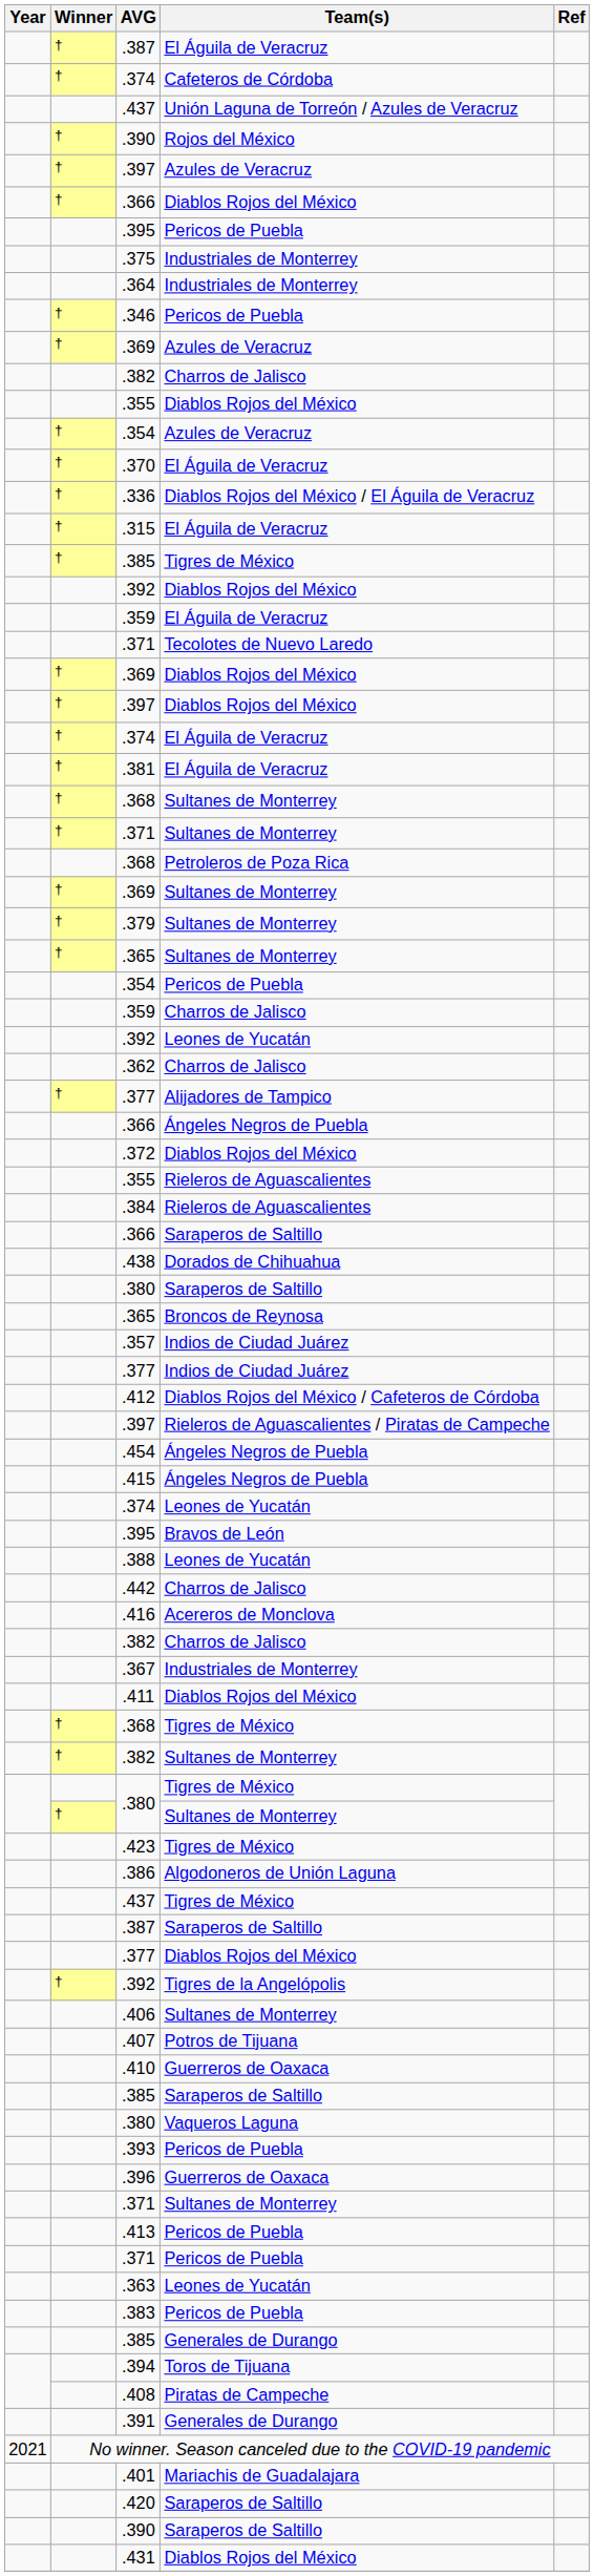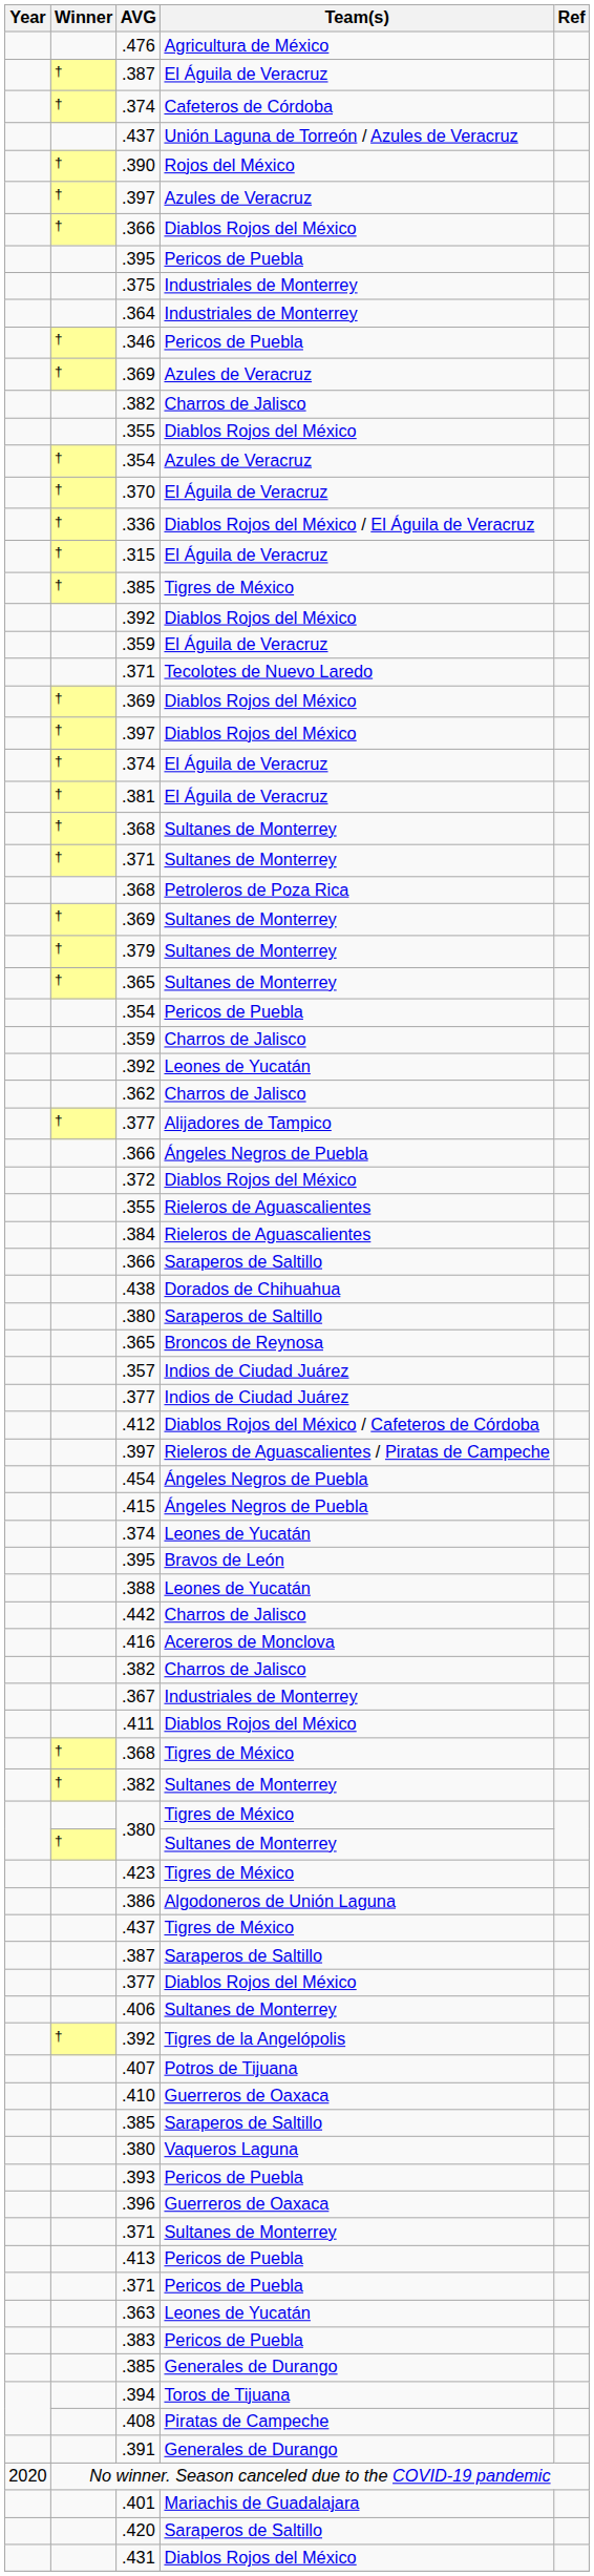 <table class="wikitable sortable">
 <tr>
 <th scope="col">Year</th>
 <th scope="col">Winner</th>
 <th scope="col">AVG</th>
 <th scope="col">Team(s)</th>
 <th scope="col" class="unsortable">Ref</th>
+</tr>
+<tr>
+<td align=center></td>
+<td> </td>
+<td align=center>.476</td>
+<td><a href='#'>Agricultura de México</a></td>
+<td align=center></td>
 </tr>
 <tr>
 <td align=center></td>
 <td bgcolor="#ffff99"> <sup>†</sup></td>
 <td align=center>.387</td>
 <td><a href='#'>El Águila de Veracruz</a></td>
 <td align=center></td>
 </tr>
 <tr>
 <td align=center></td>
 <td bgcolor="#ffff99"> <sup>†</sup></td>
 <td align=center>.374</td>
 <td><a href='#'>Cafeteros de Córdoba</a></td>
 <td align=center></td>
 </tr>
 <tr>
 <td align=center></td>
 <td> </td>
 <td align=center>.437</td>
 <td><a href='#'>Unión Laguna de Torreón</a> / <a href='#'>Azules de Veracruz</a></td>
 <td align=center></td>
 </tr>
 <tr>
 <td align=center></td>
 <td bgcolor="#ffff99"> <sup>†</sup></td>
 <td align=center>.390</td>
 <td><a href='#'>Rojos del México</a></td>
 <td align=center></td>
 </tr>
 <tr>
 <td align=center></td>
 <td bgcolor="#ffff99"> <sup>†</sup></td>
 <td align=center>.397</td>
 <td><a href='#'>Azules de Veracruz</a></td>
 <td align=center></td>
 </tr>
 <tr>
 <td align=center></td>
 <td bgcolor="#ffff99"> <sup>†</sup></td>
 <td align=center>.366</td>
 <td><a href='#'>Diablos Rojos del México</a></td>
 <td align=center></td>
 </tr>
 <tr>
 <td align=center></td>
 <td> </td>
 <td align=center>.395</td>
 <td><a href='#'>Pericos de Puebla</a></td>
 <td align=center></td>
 </tr>
 <tr>
 <td align=center></td>
 <td> </td>
 <td align=center>.375</td>
 <td><a href='#'>Industriales de Monterrey</a></td>
 <td align=center></td>
 </tr>
 <tr>
 <td align=center></td>
 <td> </td>
 <td align=center>.364</td>
 <td><a href='#'>Industriales de Monterrey</a></td>
 <td align=center></td>
 </tr>
 <tr>
 <td align=center></td>
 <td bgcolor="#ffff99"> <sup>†</sup></td>
 <td align=center>.346</td>
 <td><a href='#'>Pericos de Puebla</a></td>
 <td align=center></td>
 </tr>
 <tr>
 <td align=center></td>
 <td bgcolor="#ffff99"> <sup>†</sup></td>
 <td align=center>.369</td>
 <td><a href='#'>Azules de Veracruz</a></td>
 <td align=center></td>
 </tr>
 <tr>
 <td align=center></td>
 <td> </td>
 <td align=center>.382</td>
 <td><a href='#'>Charros de Jalisco</a></td>
 <td align=center></td>
 </tr>
 <tr>
 <td align=center></td>
 <td> </td>
 <td align=center>.355</td>
 <td><a href='#'>Diablos Rojos del México</a></td>
 <td align=center></td>
 </tr>
 <tr>
 <td align=center></td>
 <td bgcolor="#ffff99"> <sup>†</sup></td>
 <td align=center>.354</td>
 <td><a href='#'>Azules de Veracruz</a></td>
 <td align=center></td>
 </tr>
 <tr>
 <td align=center></td>
 <td bgcolor="#ffff99"> <sup>†</sup></td>
 <td align=center>.370</td>
 <td><a href='#'>El Águila de Veracruz</a></td>
 <td align=center></td>
 </tr>
 <tr>
 <td align=center></td>
 <td bgcolor="#ffff99"> <sup>†</sup></td>
 <td align=center>.336</td>
 <td><a href='#'>Diablos Rojos del México</a> / <a href='#'>El Águila de Veracruz</a></td>
 <td align=center></td>
 </tr>
 <tr>
 <td align=center></td>
 <td bgcolor="#ffff99"> <sup>†</sup></td>
 <td align=center>.315</td>
 <td><a href='#'>El Águila de Veracruz</a></td>
 <td align=center></td>
 </tr>
 <tr>
 <td align=center></td>
 <td bgcolor="#ffff99"> <sup>†</sup></td>
 <td align=center>.385</td>
 <td><a href='#'>Tigres de México</a></td>
 <td align=center></td>
 </tr>
 <tr>
 <td align=center></td>
 <td> </td>
 <td align=center>.392</td>
 <td><a href='#'>Diablos Rojos del México</a></td>
 <td align=center></td>
 </tr>
 <tr>
 <td align=center></td>
 <td> </td>
 <td align=center>.359</td>
 <td><a href='#'>El Águila de Veracruz</a></td>
 <td align=center></td>
 </tr>
 <tr>
 <td align=center></td>
 <td> </td>
 <td align=center>.371</td>
 <td><a href='#'>Tecolotes de Nuevo Laredo</a></td>
 <td align=center></td>
 </tr>
 <tr>
 <td align=center></td>
 <td bgcolor="#ffff99"> <sup>†</sup></td>
 <td align=center>.369</td>
 <td><a href='#'>Diablos Rojos del México</a></td>
 <td align=center></td>
 </tr>
 <tr>
 <td align=center></td>
 <td bgcolor="#ffff99"> <sup>†</sup></td>
 <td align=center>.397</td>
 <td><a href='#'>Diablos Rojos del México</a></td>
 <td align=center></td>
 </tr>
 <tr>
 <td align=center></td>
 <td bgcolor="#ffff99"> <sup>†</sup></td>
 <td align=center>.374</td>
 <td><a href='#'>El Águila de Veracruz</a></td>
 <td align=center></td>
 </tr>
 <tr>
 <td align=center></td>
 <td bgcolor="#ffff99"> <sup>†</sup></td>
 <td align=center>.381</td>
 <td><a href='#'>El Águila de Veracruz</a></td>
 <td align=center></td>
 </tr>
 <tr>
 <td align=center></td>
 <td bgcolor="#ffff99"> <sup>†</sup></td>
 <td align=center>.368</td>
 <td><a href='#'>Sultanes de Monterrey</a></td>
 <td align=center></td>
 </tr>
 <tr>
 <td align=center></td>
 <td bgcolor="#ffff99"> <sup>†</sup></td>
 <td align=center>.371</td>
 <td><a href='#'>Sultanes de Monterrey</a></td>
 <td align=center></td>
 </tr>
 <tr>
 <td align=center></td>
 <td> </td>
 <td align=center>.368</td>
 <td><a href='#'>Petroleros de Poza Rica</a></td>
 <td align=center></td>
 </tr>
 <tr>
 <td align=center></td>
 <td bgcolor="#ffff99"> <sup>†</sup></td>
 <td align=center>.369</td>
 <td><a href='#'>Sultanes de Monterrey</a></td>
 <td align=center></td>
 </tr>
 <tr>
 <td align=center></td>
 <td bgcolor="#ffff99"> <sup>†</sup></td>
 <td align=center>.379</td>
 <td><a href='#'>Sultanes de Monterrey</a></td>
 <td align=center></td>
 </tr>
 <tr>
 <td align=center></td>
 <td bgcolor="#ffff99"> <sup>†</sup></td>
 <td align=center>.365</td>
 <td><a href='#'>Sultanes de Monterrey</a></td>
 <td align=center></td>
 </tr>
 <tr>
 <td align=center></td>
 <td> </td>
 <td align=center>.354</td>
 <td><a href='#'>Pericos de Puebla</a></td>
 <td align=center></td>
 </tr>
 <tr>
 <td align=center></td>
 <td> </td>
 <td align=center>.359</td>
 <td><a href='#'>Charros de Jalisco</a></td>
 <td align=center></td>
 </tr>
 <tr>
 <td align=center></td>
 <td> </td>
 <td align=center>.392</td>
 <td><a href='#'>Leones de Yucatán</a></td>
 <td align=center></td>
 </tr>
 <tr>
 <td align=center></td>
 <td> </td>
 <td align=center>.362</td>
 <td><a href='#'>Charros de Jalisco</a></td>
 <td align=center></td>
 </tr>
 <tr>
 <td align=center></td>
 <td bgcolor="#ffff99"> <sup>†</sup></td>
 <td align=center>.377</td>
 <td><a href='#'>Alijadores de Tampico</a></td>
 <td align=center></td>
 </tr>
 <tr>
 <td align=center></td>
 <td> </td>
 <td align=center>.366</td>
 <td><a href='#'>Ángeles Negros de Puebla</a></td>
 <td align=center></td>
 </tr>
 <tr>
 <td align=center></td>
 <td> </td>
 <td align=center>.372</td>
 <td><a href='#'>Diablos Rojos del México</a></td>
 <td align=center></td>
 </tr>
 <tr>
 <td align=center></td>
 <td> </td>
 <td align=center>.355</td>
 <td><a href='#'>Rieleros de Aguascalientes</a></td>
 <td align=center></td>
 </tr>
 <tr>
 <td align=center></td>
 <td> </td>
 <td align=center>.384</td>
 <td><a href='#'>Rieleros de Aguascalientes</a></td>
 <td align=center></td>
 </tr>
 <tr>
 <td align=center></td>
 <td> </td>
 <td align=center>.366</td>
 <td><a href='#'>Saraperos de Saltillo</a></td>
 <td align=center></td>
 </tr>
 <tr>
 <td align=center></td>
 <td> </td>
 <td align=center>.438</td>
 <td><a href='#'>Dorados de Chihuahua</a></td>
 <td align=center></td>
 </tr>
 <tr>
 <td align=center></td>
 <td> </td>
 <td align=center>.380</td>
 <td><a href='#'>Saraperos de Saltillo</a></td>
 <td align=center></td>
 </tr>
 <tr>
 <td align=center></td>
 <td> </td>
 <td align=center>.365</td>
 <td><a href='#'>Broncos de Reynosa</a></td>
 <td align=center></td>
 </tr>
 <tr>
 <td align=center></td>
 <td> </td>
 <td align=center>.357</td>
 <td><a href='#'>Indios de Ciudad Juárez</a></td>
 <td align=center></td>
 </tr>
 <tr>
 <td align=center></td>
 <td> </td>
 <td align=center>.377</td>
 <td><a href='#'>Indios de Ciudad Juárez</a></td>
 <td align=center></td>
 </tr>
 <tr>
 <td align=center></td>
 <td> </td>
 <td align=center>.412</td>
 <td><a href='#'>Diablos Rojos del México</a> / <a href='#'>Cafeteros de Córdoba</a></td>
 <td align=center></td>
 </tr>
 <tr>
 <td align=center></td>
 <td> </td>
 <td align=center>.397</td>
 <td><a href='#'>Rieleros de Aguascalientes</a> / <a href='#'>Piratas de Campeche</a></td>
 <td align=center></td>
 </tr>
 <tr>
 <td align=center></td>
 <td> </td>
 <td align=center>.454</td>
 <td><a href='#'>Ángeles Negros de Puebla</a></td>
 <td align=center></td>
 </tr>
 <tr>
 <td align=center></td>
 <td> </td>
 <td align=center>.415</td>
 <td><a href='#'>Ángeles Negros de Puebla</a></td>
 <td align=center></td>
 </tr>
 <tr>
 <td align=center></td>
 <td> </td>
 <td align=center>.374</td>
 <td><a href='#'>Leones de Yucatán</a></td>
 <td align=center></td>
 </tr>
 <tr>
 <td align=center></td>
 <td> </td>
 <td align=center>.395</td>
 <td><a href='#'>Bravos de León</a></td>
 <td align=center></td>
 </tr>
 <tr>
 <td align=center></td>
 <td> </td>
 <td align=center>.388</td>
 <td><a href='#'>Leones de Yucatán</a></td>
 <td align=center></td>
 </tr>
 <tr>
 <td align=center></td>
 <td> </td>
 <td align=center>.442</td>
 <td><a href='#'>Charros de Jalisco</a></td>
 <td align=center></td>
 </tr>
 <tr>
 <td align=center></td>
 <td> </td>
 <td align=center>.416</td>
 <td><a href='#'>Acereros de Monclova</a></td>
 <td align=center></td>
 </tr>
 <tr>
 <td align=center></td>
 <td> </td>
 <td align=center>.382</td>
 <td><a href='#'>Charros de Jalisco</a></td>
 <td align=center></td>
 </tr>
 <tr>
 <td align=center></td>
 <td> </td>
 <td align=center>.367</td>
 <td><a href='#'>Industriales de Monterrey</a></td>
 <td align=center></td>
 </tr>
 <tr>
 <td align=center></td>
 <td> </td>
 <td align=center>.411</td>
 <td><a href='#'>Diablos Rojos del México</a></td>
 <td align=center></td>
 </tr>
 <tr>
 <td align=center></td>
 <td bgcolor="#ffff99"> <sup>†</sup></td>
 <td align=center>.368</td>
 <td><a href='#'>Tigres de México</a></td>
 <td align=center></td>
 </tr>
 <tr>
 <td align=center></td>
 <td bgcolor="#ffff99"> <sup>†</sup></td>
 <td align=center>.382</td>
 <td><a href='#'>Sultanes de Monterrey</a></td>
 <td align=center></td>
 </tr>
 <tr>
 <td rowspan=2 align=center></td>
 <td> </td>
 <td rowspan=2 align=center>.380</td>
 <td><a href='#'>Tigres de México</a></td>
 <td rowspan=2 align=center></td>
 </tr>
 <tr>
 <td bgcolor="#ffff99"> <sup>†</sup></td>
 <td><a href='#'>Sultanes de Monterrey</a></td>
 </tr>
 <tr>
 <td align=center></td>
 <td> </td>
 <td align=center>.423</td>
 <td><a href='#'>Tigres de México</a></td>
 <td align=center></td>
 </tr>
 <tr>
 <td align=center></td>
 <td> </td>
 <td align=center>.386</td>
 <td><a href='#'>Algodoneros de Unión Laguna</a></td>
 <td align=center></td>
 </tr>
 <tr>
 <td align=center></td>
 <td> </td>
 <td align=center>.437</td>
 <td><a href='#'>Tigres de México</a></td>
 <td align=center></td>
 </tr>
 <tr>
 <td align=center></td>
 <td> </td>
 <td align=center>.387</td>
 <td><a href='#'>Saraperos de Saltillo</a></td>
 <td align=center></td>
 </tr>
 <tr>
 <td align=center></td>
 <td> </td>
 <td align=center>.377</td>
 <td><a href='#'>Diablos Rojos del México</a></td>
 <td align=center></td>
 </tr>
 <tr>
 <td align=center></td>
-<td bgcolor="#ffff99"> <sup>†</sup></td>
-<td align=center>.392</td>
-<td><a href='#'>Tigres de la Angelópolis</a></td>
+<td> </td>
+<td align=center>.406</td>
+<td><a href='#'>Sultanes de Monterrey</a></td>
 <td align=center></td>
 </tr>
 <tr>
 <td align=center></td>
-<td> </td>
-<td align=center>.406</td>
-<td><a href='#'>Sultanes de Monterrey</a></td>
+<td bgcolor="#ffff99"> <sup>†</sup></td>
+<td align=center>.392</td>
+<td><a href='#'>Tigres de la Angelópolis</a></td>
 <td align=center></td>
 </tr>
 <tr>
 <td align=center></td>
 <td> </td>
 <td align=center>.407</td>
 <td><a href='#'>Potros de Tijuana</a></td>
 <td align=center></td>
 </tr>
 <tr>
 <td align=center></td>
 <td> </td>
 <td align=center>.410</td>
 <td><a href='#'>Guerreros de Oaxaca</a></td>
 <td align=center></td>
 </tr>
 <tr>
 <td align=center></td>
 <td> </td>
 <td align=center>.385</td>
 <td><a href='#'>Saraperos de Saltillo</a></td>
 <td align=center></td>
 </tr>
 <tr>
 <td align=center></td>
 <td> </td>
 <td align=center>.380</td>
 <td><a href='#'>Vaqueros Laguna</a></td>
 <td align=center></td>
 </tr>
 <tr>
 <td align=center></td>
 <td> </td>
 <td align=center>.393</td>
 <td><a href='#'>Pericos de Puebla</a></td>
 <td align=center></td>
 </tr>
 <tr>
 <td align=center></td>
 <td> </td>
 <td align=center>.396</td>
 <td><a href='#'>Guerreros de Oaxaca</a></td>
 <td align=center></td>
 </tr>
 <tr>
 <td align=center></td>
 <td> </td>
 <td align=center>.371</td>
 <td><a href='#'>Sultanes de Monterrey</a></td>
 <td align=center></td>
 </tr>
 <tr>
 <td align=center></td>
 <td> </td>
 <td align=center>.413</td>
 <td><a href='#'>Pericos de Puebla</a></td>
 <td align=center></td>
 </tr>
 <tr>
 <td align=center></td>
 <td> </td>
 <td align=center>.371</td>
 <td><a href='#'>Pericos de Puebla</a></td>
 <td align=center></td>
 </tr>
 <tr>
 <td align=center></td>
 <td> </td>
 <td align=center>.363</td>
 <td><a href='#'>Leones de Yucatán</a></td>
 <td align=center></td>
 </tr>
 <tr>
 <td align=center></td>
 <td> </td>
 <td align=center>.383</td>
 <td><a href='#'>Pericos de Puebla</a></td>
 <td align=center></td>
 </tr>
 <tr>
 <td align=center></td>
 <td> </td>
 <td align=center>.385</td>
 <td><a href='#'>Generales de Durango</a></td>
 <td align=center></td>
 </tr>
 <tr>
 <td rowspan=2 align=center></td>
 <td> </td>
 <td align=center>.394</td>
 <td><a href='#'>Toros de Tijuana</a></td>
 <td align=center></td>
 </tr>
 <tr>
 <td> </td>
 <td align=center>.408</td>
 <td><a href='#'>Piratas de Campeche</a></td>
 <td align=center></td>
 </tr>
 <tr>
 <td align=center></td>
 <td> </td>
 <td align=center>.391</td>
 <td><a href='#'>Generales de Durango</a></td>
 <td align=center></td>
 </tr>
 <tr>
-<td align=center>2021</td>
+<td align=center>2020</td>
 <td colspan=4 align=center><em>No winner. Season canceled due to the <a href='#'>COVID-19 pandemic</a></em></td>
 </tr>
 <tr>
 <td align=center></td>
 <td> </td>
 <td align=center>.401</td>
 <td><a href='#'>Mariachis de Guadalajara</a></td>
 <td align=center></td>
 </tr>
 <tr>
 <td align=center></td>
 <td> </td>
 <td align=center>.420</td>
 <td><a href='#'>Saraperos de Saltillo</a></td>
 <td align=center></td>
 </tr>
 <tr>
 <td align=center></td>
 <td> </td>
-<td align=center>.390</td>
-<td><a href='#'>Saraperos de Saltillo</a></td>
-<td align=center></td>
-</tr>
-<tr>
-<td align=center></td>
-<td> </td>
 <td align=center>.431</td>
 <td><a href='#'>Diablos Rojos del México</a></td>
 <td align=center></td>
 </tr>
 <tr>
 </tr>
 </table>
